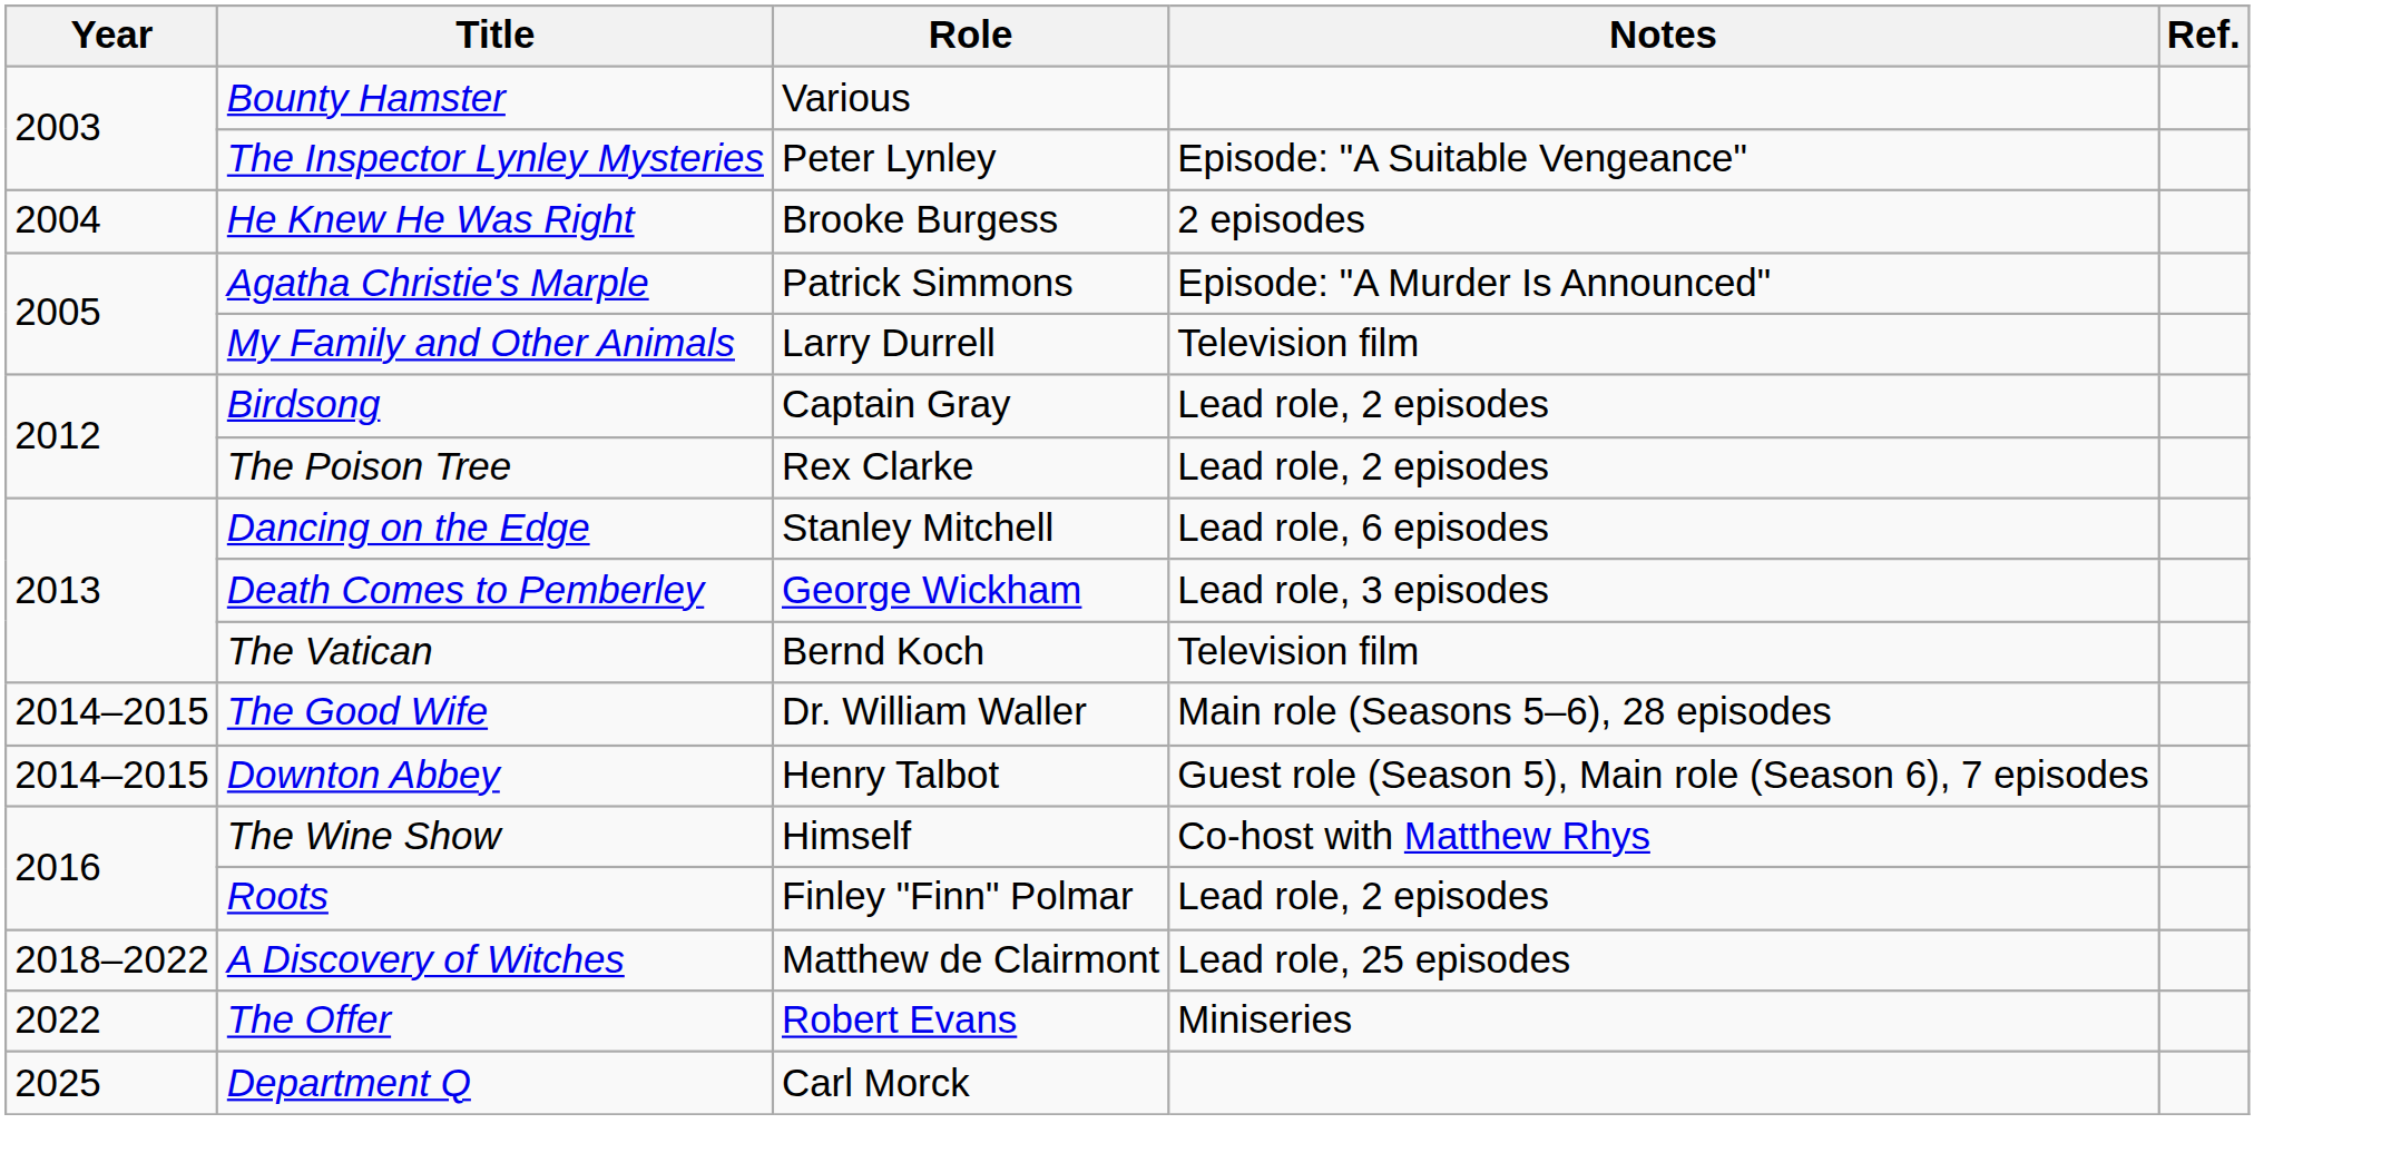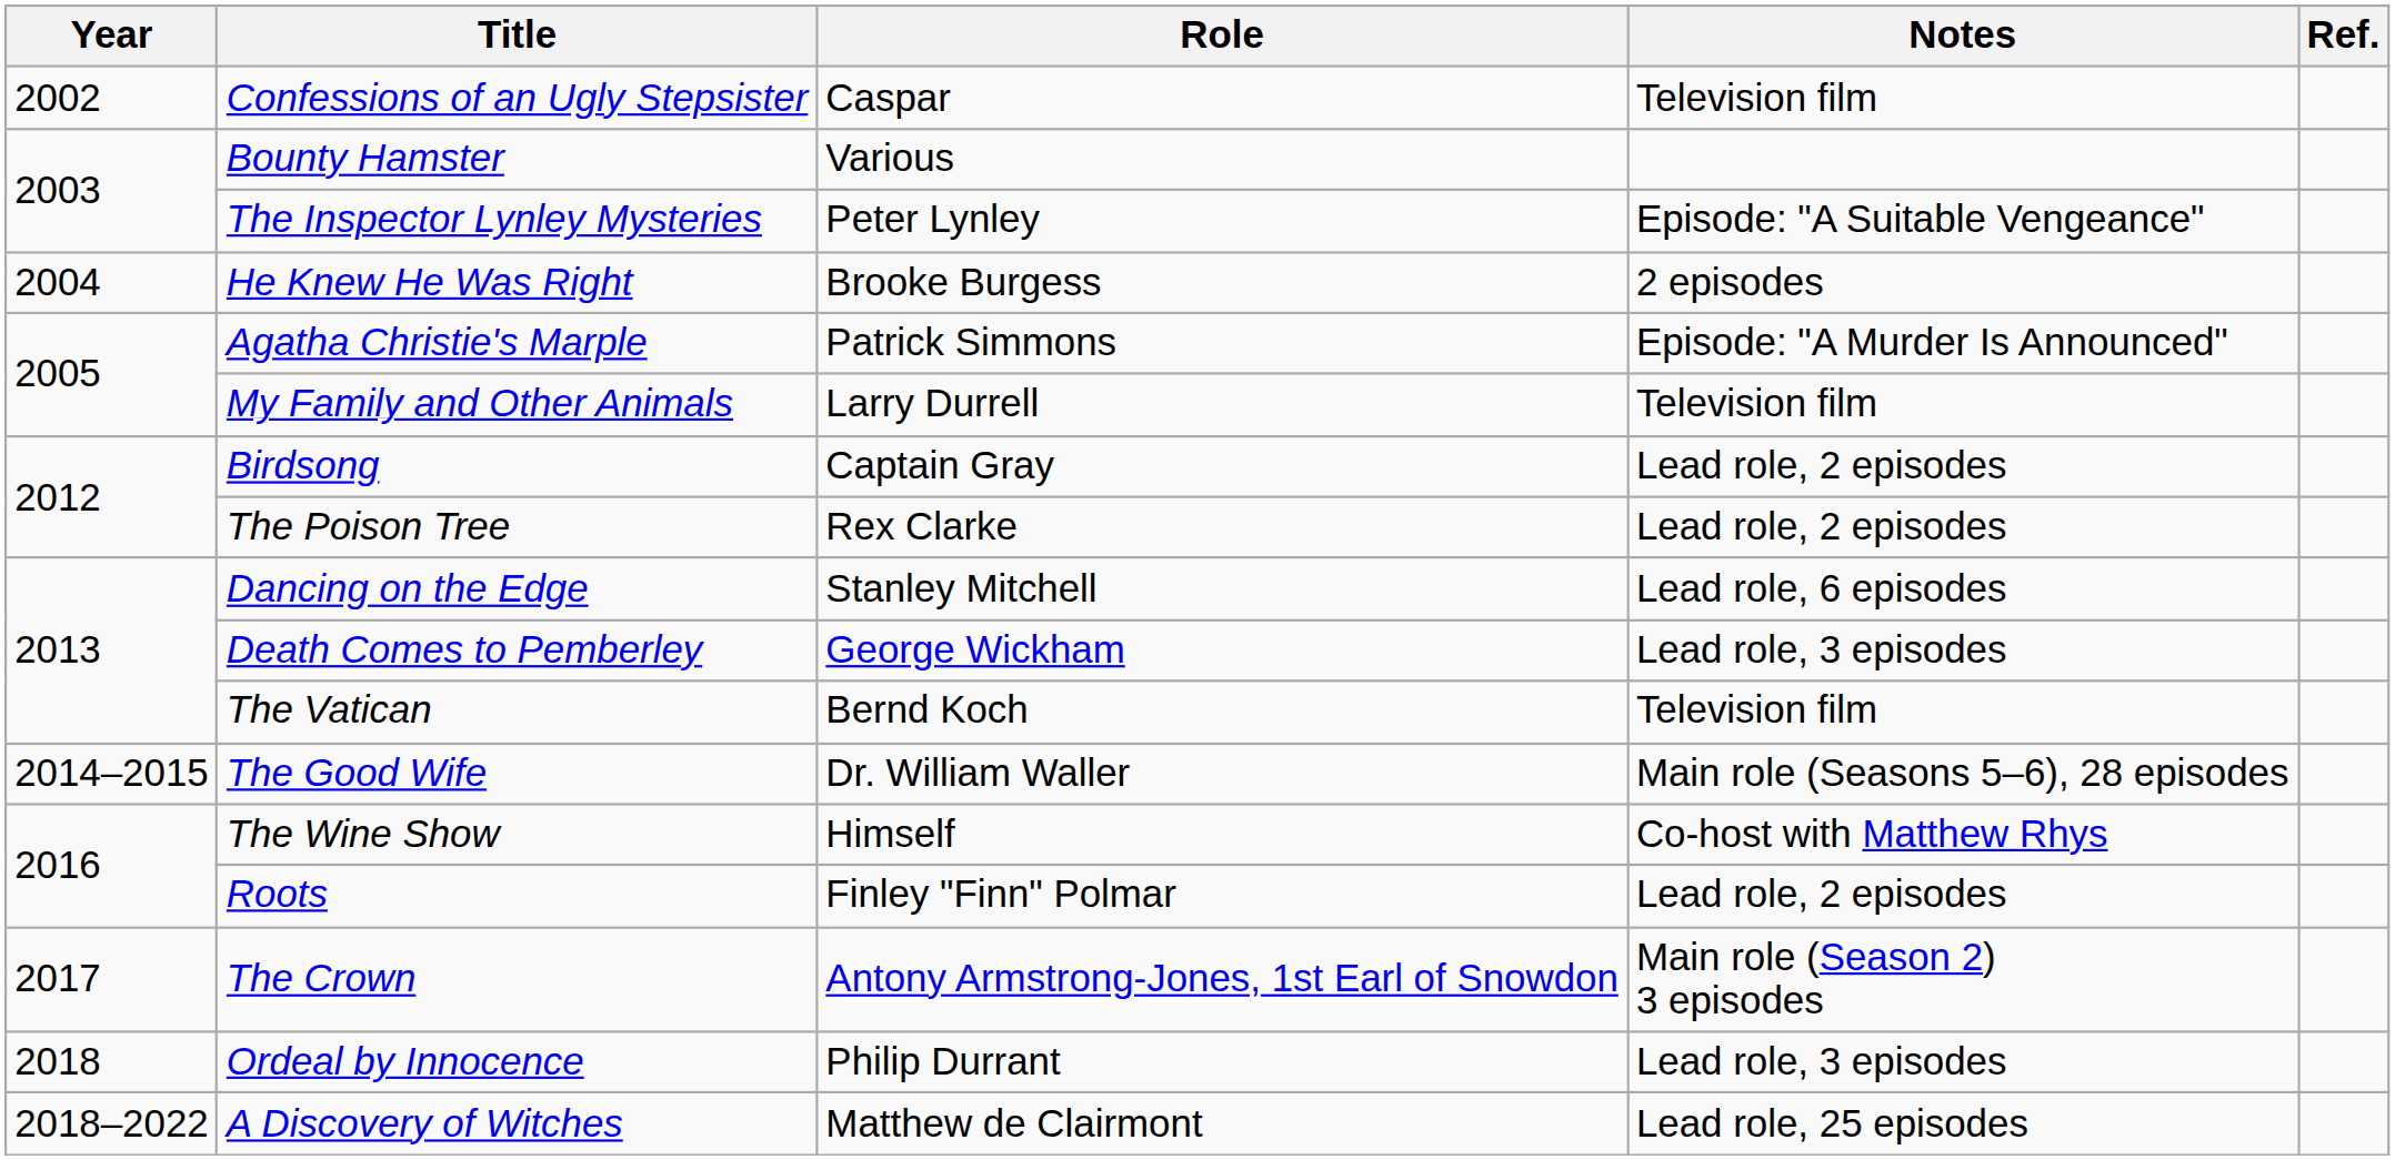 <table class="wikitable sortable">
 <tr>
 <th>Year</th>
 <th>Title</th>
 <th>Role</th>
 <th>Notes</th>
 <th>Ref.</th>
+</tr>
+<tr>
+<td>2002</td>
+<td><em><a href='#'>Confessions of an Ugly Stepsister</a></em></td>
+<td>Caspar</td>
+<td>Television film</td>
+<td></td>
 </tr>
 <tr>
 <td rowspan="2">2003</td>
 <td><em><a href='#'>Bounty Hamster</a></em></td>
 <td>Various</td>
 <td></td>
 <td></td>
 </tr>
 <tr>
 <td><em><a href='#'>The Inspector Lynley Mysteries</a></em></td>
 <td>Peter Lynley</td>
 <td>Episode: "A Suitable Vengeance"</td>
 <td></td>
 </tr>
 <tr>
 <td>2004</td>
 <td><em><a href='#'>He Knew He Was Right</a></em></td>
 <td>Brooke Burgess</td>
 <td>2 episodes</td>
 <td></td>
 </tr>
 <tr>
 <td rowspan="2">2005</td>
 <td><em><a href='#'>Agatha Christie's Marple</a></em></td>
 <td>Patrick Simmons</td>
 <td>Episode: "A Murder Is Announced"</td>
 <td></td>
 </tr>
 <tr>
 <td><em><a href='#'>My Family and Other Animals</a></em></td>
 <td>Larry Durrell</td>
 <td>Television film</td>
 <td></td>
 </tr>
 <tr>
 <td rowspan="2">2012</td>
 <td><em><a href='#'>Birdsong</a></em></td>
 <td>Captain Gray</td>
 <td>Lead role, 2 episodes</td>
 <td></td>
 </tr>
 <tr>
 <td><em>The Poison Tree</em></td>
 <td>Rex Clarke</td>
 <td>Lead role, 2 episodes</td>
 <td></td>
 </tr>
 <tr>
 <td rowspan="3">2013</td>
 <td><em><a href='#'>Dancing on the Edge</a></em></td>
 <td>Stanley Mitchell</td>
 <td>Lead role, 6 episodes</td>
 <td></td>
 </tr>
 <tr>
 <td><em><a href='#'>Death Comes to Pemberley</a></em></td>
 <td><a href='#'>George Wickham</a></td>
 <td>Lead role, 3 episodes</td>
 <td></td>
 </tr>
 <tr>
 <td><em>The Vatican</em></td>
 <td>Bernd Koch</td>
 <td>Television film</td>
 <td></td>
 </tr>
 <tr>
 <td>2014–2015</td>
 <td><em><a href='#'>The Good Wife</a></em></td>
 <td>Dr. William Waller</td>
 <td>Main role (Seasons 5–6), 28 episodes</td>
 <td></td>
 </tr>
 <tr>
-<td>2014–2015</td>
-<td><em><a href='#'>Downton Abbey</a></em></td>
-<td>Henry Talbot</td>
-<td>Guest role (Season 5), Main role (Season 6), 7 episodes</td>
-<td></td>
-</tr>
-<tr>
 <td rowspan="2">2016</td>
 <td><em>The Wine Show</em></td>
 <td>Himself</td>
 <td>Co-host with <a href='#'>Matthew Rhys</a></td>
 <td></td>
 </tr>
 <tr>
 <td><em><a href='#'>Roots</a></em></td>
 <td>Finley "Finn" Polmar</td>
 <td>Lead role, 2 episodes</td>
 <td></td>
 </tr>
 <tr>
+<td>2017</td>
+<td><em><a href='#'>The Crown</a></em></td>
+<td><a href='#'>Antony Armstrong-Jones, 1st Earl of Snowdon</a></td>
+<td>Main role (<a href='#'>Season 2</a>) <br> 3 episodes</td>
+<td></td>
+</tr>
+<tr>
+<td>2018</td>
+<td><em><a href='#'>Ordeal by Innocence</a></em></td>
+<td>Philip Durrant</td>
+<td>Lead role, 3 episodes</td>
+<td></td>
+</tr>
+<tr>
 <td>2018–2022</td>
 <td><em><a href='#'>A Discovery of Witches</a></em></td>
 <td>Matthew de Clairmont</td>
 <td>Lead role, 25 episodes</td>
 <td></td>
 </tr>
-<tr>
-<td>2022</td>
-<td><em><a href='#'>The Offer</a></em></td>
-<td><a href='#'>Robert Evans</a></td>
-<td>Miniseries</td>
-<td></td>
-</tr>
-<tr>
-<td>2025</td>
-<td><em><a href='#'>Department Q</a></em></td>
-<td>Carl Morck</td>
-<td></td>
-<td></td>
-</tr>
 </table>
